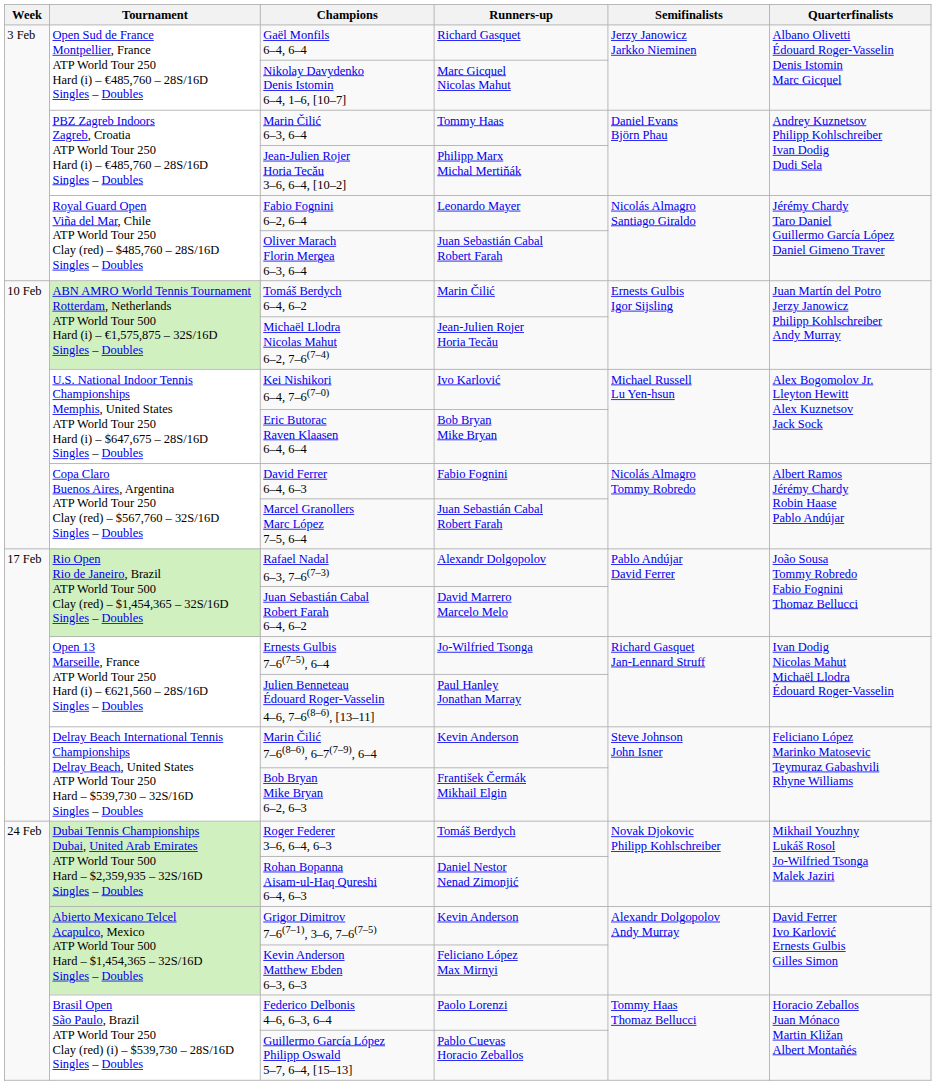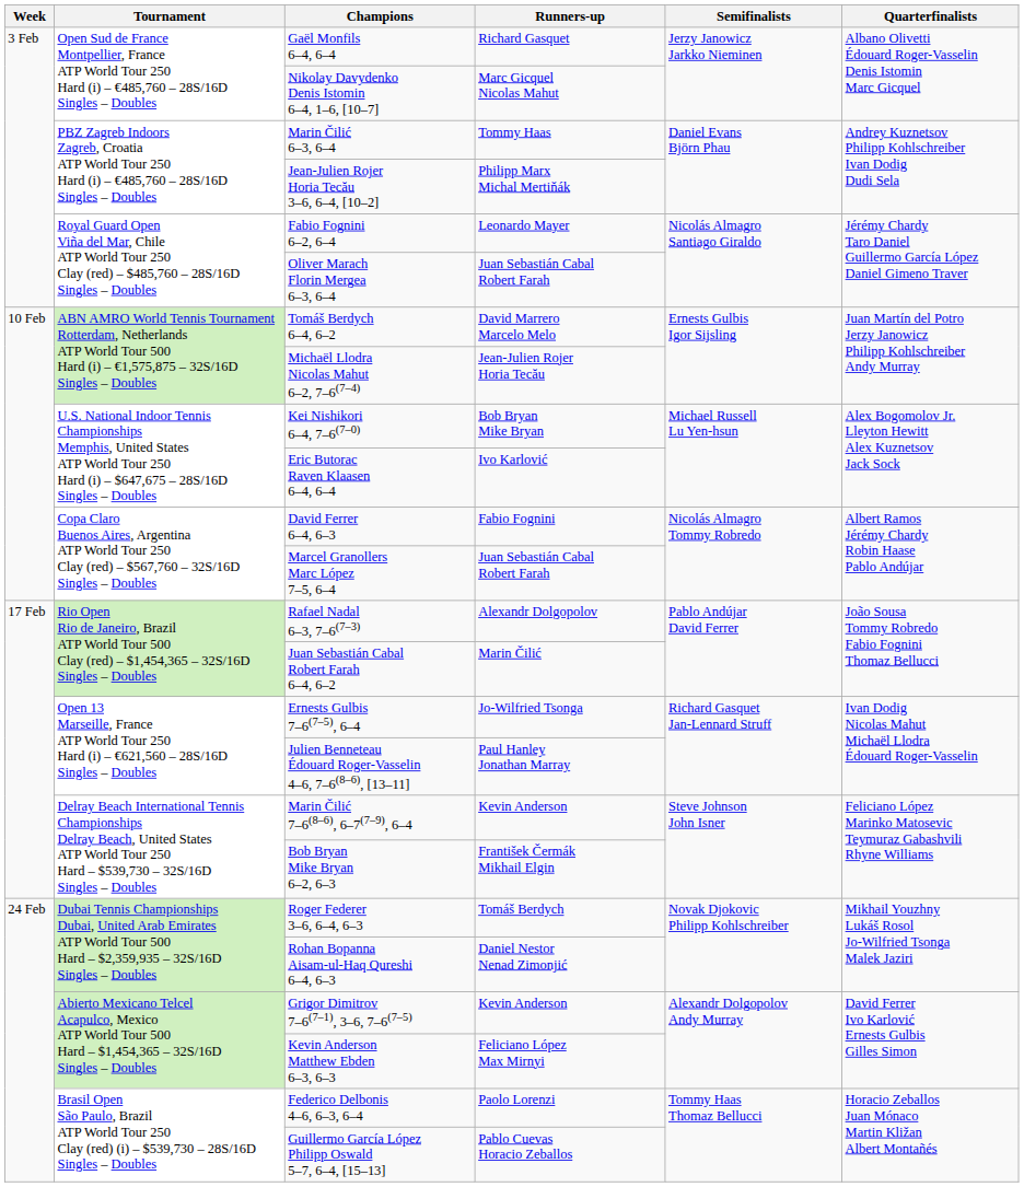 <table class=wikitable style=font-size:95%>
 <tr>
 <th style="width:48px;">Week</th>
 <th style="width:250px;">Tournament</th>
 <th style="width:205px;">Champions</th>
 <th style="width:205px;">Runners-up</th>
 <th style="width:190px;">Semifinalists</th>
 <th style="width:190px;">Quarterfinalists</th>
 </tr>
 <tr valign=top>
 <td rowspan=6>3 Feb</td>
 <td bgcolor=ffffff rowspan=2><a href='#'>Open Sud de France</a><br> <a href='#'>Montpellier</a>, France<br>ATP World Tour 250<br>Hard (i) – €485,760 – 28S/16D<br><a href='#'>Singles</a> – <a href='#'>Doubles</a></td>
 <td> <a href='#'>Gaël Monfils</a> <br>6–4, 6–4</td>
 <td> <a href='#'>Richard Gasquet</a></td>
 <td rowspan=2> <a href='#'>Jerzy Janowicz</a><br> <a href='#'>Jarkko Nieminen</a></td>
 <td rowspan=2> <a href='#'>Albano Olivetti</a><br> <a href='#'>Édouard Roger-Vasselin</a><br>  <a href='#'>Denis Istomin</a><br> <a href='#'>Marc Gicquel</a></td>
 </tr>
 <tr valign=top>
 <td> <a href='#'>Nikolay Davydenko</a><br> <a href='#'>Denis Istomin</a><br>6–4, 1–6, [10–7]</td>
 <td> <a href='#'>Marc Gicquel</a><br> <a href='#'>Nicolas Mahut</a></td>
 </tr>
 <tr valign=top>
 <td bgcolor=ffffff rowspan=2><a href='#'>PBZ Zagreb Indoors</a><br> <a href='#'>Zagreb</a>, Croatia<br>ATP World Tour 250<br>Hard (i) – €485,760 – 28S/16D<br><a href='#'>Singles</a> – <a href='#'>Doubles</a></td>
 <td> <a href='#'>Marin Čilić</a> <br>6–3, 6–4</td>
 <td>  <a href='#'>Tommy Haas</a></td>
 <td rowspan=2> <a href='#'>Daniel Evans</a><br> <a href='#'>Björn Phau</a></td>
 <td rowspan=2> <a href='#'>Andrey Kuznetsov</a> <br> <a href='#'>Philipp Kohlschreiber</a><br>  <a href='#'>Ivan Dodig</a> <br> <a href='#'>Dudi Sela</a></td>
 </tr>
 <tr valign=top>
 <td> <a href='#'>Jean-Julien Rojer</a><br> <a href='#'>Horia Tecău</a><br>3–6, 6–4, [10–2]</td>
 <td> <a href='#'>Philipp Marx</a><br> <a href='#'>Michal Mertiňák</a></td>
 </tr>
 <tr valign=top>
 <td bgcolor=ffffff rowspan=2><a href='#'>Royal Guard Open</a><br> <a href='#'>Viña del Mar</a>, Chile<br>ATP World Tour 250<br>Clay (red) – $485,760 – 28S/16D<br><a href='#'>Singles</a> – <a href='#'>Doubles</a></td>
 <td> <a href='#'>Fabio Fognini</a> <br>6–2, 6–4</td>
 <td> <a href='#'>Leonardo Mayer</a></td>
 <td rowspan=2> <a href='#'>Nicolás Almagro</a> <br> <a href='#'>Santiago Giraldo</a></td>
 <td rowspan=2> <a href='#'>Jérémy Chardy</a><br> <a href='#'>Taro Daniel</a><br>  <a href='#'>Guillermo García López</a><br> <a href='#'>Daniel Gimeno Traver</a></td>
 </tr>
 <tr valign=top>
 <td> <a href='#'>Oliver Marach</a><br> <a href='#'>Florin Mergea</a><br>6–3, 6–4</td>
 <td> <a href='#'>Juan Sebastián Cabal</a><br> <a href='#'>Robert Farah</a></td>
 </tr>
 <tr valign=top>
 <td rowspan=6>10 Feb</td>
 <td bgcolor=d0f0c0 rowspan=2><a href='#'>ABN AMRO World Tennis Tournament</a><br> <a href='#'>Rotterdam</a>, Netherlands<br>ATP World Tour 500<br>Hard (i) – €1,575,875 – 32S/16D<br><a href='#'>Singles</a> – <a href='#'>Doubles</a></td>
 <td> <a href='#'>Tomáš Berdych</a><br>6–4, 6–2</td>
-<td> <a href='#'>Marin Čilić</a></td>
+<td> <a href='#'>David Marrero</a><br> <a href='#'>Marcelo Melo</a></td>
 <td rowspan=2> <a href='#'>Ernests Gulbis</a><br> <a href='#'>Igor Sijsling</a></td>
 <td rowspan=2> <a href='#'>Juan Martín del Potro</a><br> <a href='#'>Jerzy Janowicz</a><br> <a href='#'>Philipp Kohlschreiber</a><br> <a href='#'>Andy Murray</a></td>
 </tr>
 <tr valign=top>
 <td> <a href='#'>Michaël Llodra</a><br> <a href='#'>Nicolas Mahut</a><br>6–2, 7–6<sup>(7–4)</sup></td>
 <td> <a href='#'>Jean-Julien Rojer</a><br> <a href='#'>Horia Tecău</a></td>
 </tr>
 <tr valign=top>
 <td bgcolor=ffffff rowspan=2><a href='#'>U.S. National Indoor Tennis Championships</a><br> <a href='#'>Memphis</a>, United States<br>ATP World Tour 250<br>Hard (i) – $647,675 – 28S/16D<br><a href='#'>Singles</a> – <a href='#'>Doubles</a></td>
 <td> <a href='#'>Kei Nishikori</a><br>6–4, 7–6<sup>(7–0)</sup></td>
-<td> <a href='#'>Ivo Karlović</a></td>
+<td> <a href='#'>Bob Bryan</a> <br>  <a href='#'>Mike Bryan</a></td>
 <td rowspan=2> <a href='#'>Michael Russell</a><br> <a href='#'>Lu Yen-hsun</a></td>
 <td rowspan=2> <a href='#'>Alex Bogomolov Jr.</a><br> <a href='#'>Lleyton Hewitt</a><br>  <a href='#'>Alex Kuznetsov</a><br> <a href='#'>Jack Sock</a></td>
 </tr>
 <tr valign=top>
 <td> <a href='#'>Eric Butorac</a> <br>  <a href='#'>Raven Klaasen</a><br>6–4, 6–4</td>
-<td> <a href='#'>Bob Bryan</a> <br>  <a href='#'>Mike Bryan</a></td>
+<td> <a href='#'>Ivo Karlović</a></td>
 </tr>
 <tr valign=top>
 <td bgcolor=ffffff rowspan=2><a href='#'>Copa Claro</a><br> <a href='#'>Buenos Aires</a>, Argentina<br>ATP World Tour 250<br>Clay (red) – $567,760 – 32S/16D<br><a href='#'>Singles</a> – <a href='#'>Doubles</a></td>
 <td> <a href='#'>David Ferrer</a><br>6–4, 6–3</td>
 <td> <a href='#'>Fabio Fognini</a></td>
 <td rowspan=2> <a href='#'>Nicolás Almagro</a><br> <a href='#'>Tommy Robredo</a></td>
 <td rowspan=2> <a href='#'>Albert Ramos</a><br> <a href='#'>Jérémy Chardy</a><br>  <a href='#'>Robin Haase</a><br> <a href='#'>Pablo Andújar</a></td>
 </tr>
 <tr valign=top>
 <td> <a href='#'>Marcel Granollers</a><br> <a href='#'>Marc López</a><br>7–5, 6–4</td>
 <td> <a href='#'>Juan Sebastián Cabal</a><br> <a href='#'>Robert Farah</a></td>
 </tr>
 <tr valign=top>
 <td rowspan=6>17 Feb</td>
 <td bgcolor=d0f0c0 rowspan=2><a href='#'>Rio Open</a><br> <a href='#'>Rio de Janeiro</a>, Brazil<br>ATP World Tour 500<br>Clay (red) – $1,454,365 – 32S/16D<br><a href='#'>Singles</a> – <a href='#'>Doubles</a></td>
 <td> <a href='#'>Rafael Nadal</a> <br> 6–3, 7–6<sup>(7–3)</sup></td>
 <td> <a href='#'>Alexandr Dolgopolov</a></td>
 <td rowspan=2> <a href='#'>Pablo Andújar</a><br> <a href='#'>David Ferrer</a></td>
 <td rowspan=2> <a href='#'>João Sousa</a> <br> <a href='#'>Tommy Robredo</a><br>  <a href='#'>Fabio Fognini</a><br> <a href='#'>Thomaz Bellucci</a></td>
 </tr>
 <tr valign=top>
 <td> <a href='#'>Juan Sebastián Cabal</a><br> <a href='#'>Robert Farah</a><br>6–4, 6–2</td>
-<td> <a href='#'>David Marrero</a><br> <a href='#'>Marcelo Melo</a></td>
+<td> <a href='#'>Marin Čilić</a></td>
 </tr>
 <tr valign=top>
 <td bgcolor=ffffff rowspan=2><a href='#'>Open 13</a><br> <a href='#'>Marseille</a>, France<br>ATP World Tour 250<br>Hard (i) – €621,560 – 28S/16D<br><a href='#'>Singles</a> – <a href='#'>Doubles</a></td>
 <td> <a href='#'>Ernests Gulbis</a><br>7–6<sup>(7–5)</sup>, 6–4</td>
 <td> <a href='#'>Jo-Wilfried Tsonga</a></td>
 <td rowspan=2> <a href='#'>Richard Gasquet</a><br> <a href='#'>Jan-Lennard Struff</a></td>
 <td rowspan=2> <a href='#'>Ivan Dodig</a><br>  <a href='#'>Nicolas Mahut</a><br> <a href='#'>Michaël Llodra</a><br> <a href='#'>Édouard Roger-Vasselin</a></td>
 </tr>
 <tr valign=top>
 <td> <a href='#'>Julien Benneteau</a><br> <a href='#'>Édouard Roger-Vasselin</a><br>4–6, 7–6<sup>(8–6)</sup>, [13–11]</td>
 <td> <a href='#'>Paul Hanley</a><br> <a href='#'>Jonathan Marray</a></td>
 </tr>
 <tr valign=top>
 <td bgcolor=ffffff rowspan=2><a href='#'>Delray Beach International Tennis Championships</a><br> <a href='#'>Delray Beach</a>, United States<br>ATP World Tour 250<br>Hard – $539,730 – 32S/16D<br><a href='#'>Singles</a> – <a href='#'>Doubles</a></td>
 <td> <a href='#'>Marin Čilić</a><br>7–6<sup>(8–6)</sup>, 6–7<sup>(7–9)</sup>, 6–4</td>
 <td> <a href='#'>Kevin Anderson</a></td>
 <td rowspan=2> <a href='#'>Steve Johnson</a><br>  <a href='#'>John Isner</a></td>
 <td rowspan=2> <a href='#'>Feliciano López</a><br> <a href='#'>Marinko Matosevic</a><br>  <a href='#'>Teymuraz Gabashvili</a><br> <a href='#'>Rhyne Williams</a></td>
 </tr>
 <tr valign=top>
 <td> <a href='#'>Bob Bryan</a><br> <a href='#'>Mike Bryan</a><br>6–2, 6–3</td>
 <td> <a href='#'>František Čermák</a><br> <a href='#'>Mikhail Elgin</a></td>
 </tr>
 <tr valign=top>
 <td rowspan=6>24 Feb</td>
 <td bgcolor=d0f0c0 rowspan=2><a href='#'>Dubai Tennis Championships</a><br> <a href='#'>Dubai</a>, <a href='#'>United Arab Emirates</a><br>ATP World Tour 500<br>Hard – $2,359,935 – 32S/16D<br><a href='#'>Singles</a> – <a href='#'>Doubles</a></td>
 <td> <a href='#'>Roger Federer</a><br>3–6, 6–4, 6–3</td>
 <td> <a href='#'>Tomáš Berdych</a></td>
 <td rowspan=2> <a href='#'>Novak Djokovic</a><br> <a href='#'>Philipp Kohlschreiber</a></td>
 <td rowspan=2> <a href='#'>Mikhail Youzhny</a><br> <a href='#'>Lukáš Rosol</a><br>  <a href='#'>Jo-Wilfried Tsonga</a><br> <a href='#'>Malek Jaziri</a></td>
 </tr>
 <tr valign=top>
 <td> <a href='#'>Rohan Bopanna</a><br> <a href='#'>Aisam-ul-Haq Qureshi</a><br>6–4, 6–3</td>
 <td> <a href='#'>Daniel Nestor</a><br> <a href='#'>Nenad Zimonjić</a></td>
 </tr>
 <tr valign=top>
 <td bgcolor=d0f0c0 rowspan=2><a href='#'>Abierto Mexicano Telcel</a><br> <a href='#'>Acapulco</a>, Mexico<br>ATP World Tour 500<br>Hard – $1,454,365 – 32S/16D<br><a href='#'>Singles</a> – <a href='#'>Doubles</a></td>
 <td> <a href='#'>Grigor Dimitrov</a><br>7–6<sup>(7–1)</sup>, 3–6, 7–6<sup>(7–5)</sup></td>
 <td> <a href='#'>Kevin Anderson</a></td>
 <td rowspan=2>  <a href='#'>Alexandr Dolgopolov</a><br> <a href='#'>Andy Murray</a></td>
 <td rowspan=2> <a href='#'>David Ferrer</a> <br> <a href='#'>Ivo Karlović</a> <br>  <a href='#'>Ernests Gulbis</a><br> <a href='#'>Gilles Simon</a></td>
 </tr>
 <tr valign=top>
 <td> <a href='#'>Kevin Anderson</a><br> <a href='#'>Matthew Ebden</a><br>6–3, 6–3</td>
 <td> <a href='#'>Feliciano López</a><br> <a href='#'>Max Mirnyi</a></td>
 </tr>
 <tr valign=top>
 <td bgcolor=ffffff rowspan=2><a href='#'>Brasil Open</a><br> <a href='#'>São Paulo</a>, Brazil<br>ATP World Tour 250<br>Clay (red) (i) – $539,730 – 28S/16D<br><a href='#'>Singles</a> – <a href='#'>Doubles</a></td>
 <td> <a href='#'>Federico Delbonis</a><br>4–6, 6–3, 6–4</td>
 <td> <a href='#'>Paolo Lorenzi</a></td>
 <td rowspan=2> <a href='#'>Tommy Haas</a><br> <a href='#'>Thomaz Bellucci</a></td>
 <td rowspan=2> <a href='#'>Horacio Zeballos</a><br> <a href='#'>Juan Mónaco</a><br>  <a href='#'>Martin Kližan</a> <br> <a href='#'>Albert Montañés</a></td>
 </tr>
 <tr valign=top>
 <td> <a href='#'>Guillermo García López</a><br> <a href='#'>Philipp Oswald</a><br>5–7, 6–4, [15–13]</td>
 <td> <a href='#'>Pablo Cuevas</a><br> <a href='#'>Horacio Zeballos</a></td>
 </tr>
 </table>
